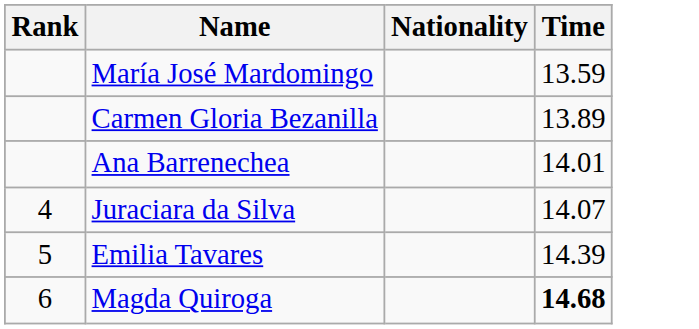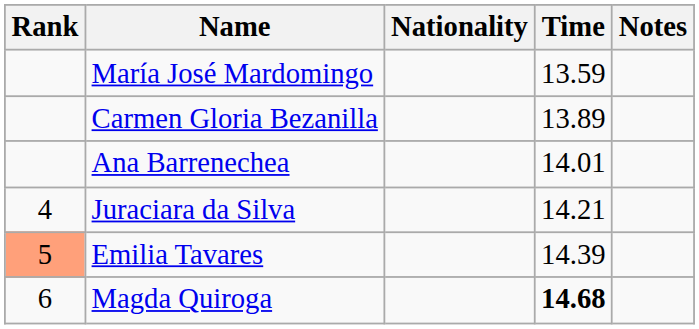 <table class="wikitable sortable" style="text-align:center">
 <tr>
 <th>Rank</th>
 <th>Name</th>
 <th>Nationality</th>
 <th>Time</th>
+<th>Notes</th>
 </tr>
 <tr>
 <td align=center></td>
 <td align=left><a href='#'>María José Mardomingo</a></td>
 <td align=left></td>
 <td>13.59</td>
+<td></td>
 </tr>
 <tr>
 <td align=center></td>
 <td align=left><a href='#'>Carmen Gloria Bezanilla</a></td>
 <td align=left></td>
 <td>13.89</td>
+<td></td>
 </tr>
 <tr>
 <td align=center></td>
 <td align=left><a href='#'>Ana Barrenechea</a></td>
 <td align=left></td>
 <td>14.01</td>
+<td></td>
 </tr>
 <tr>
 <td align=center>4</td>
 <td align=left><a href='#'>Juraciara da Silva</a></td>
 <td align=left></td>
-<td>14.07</td>
+<td>14.21</td>
+<td></td>
 </tr>
 <tr>
-<td align=center>5</td>
+<td align=center style="background: lightsalmon;">5</td>
 <td align=left><a href='#'>Emilia Tavares</a></td>
 <td align=left></td>
 <td>14.39</td>
+<td></td>
 </tr>
 <tr>
 <td align=center>6</td>
 <td align=left><a href='#'>Magda Quiroga</a></td>
 <td align=left></td>
 <td><strong>14.68</strong></td>
+<td></td>
 </tr>
 </table>
